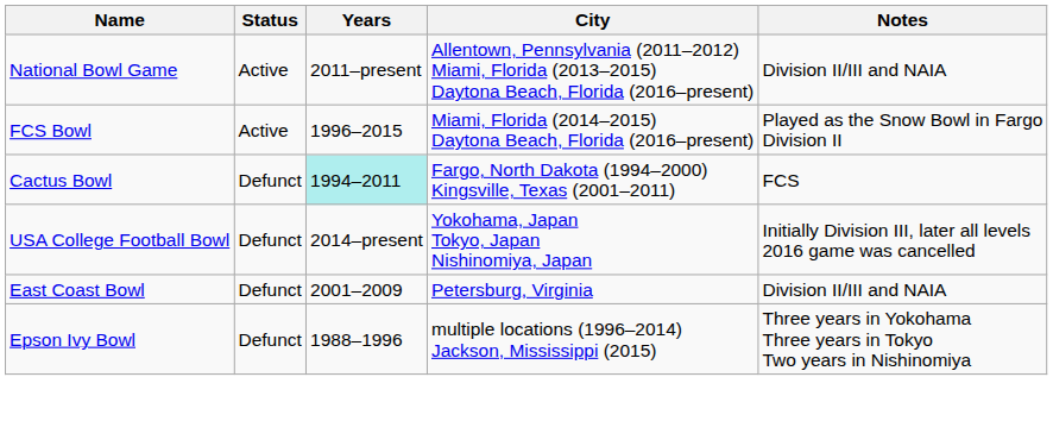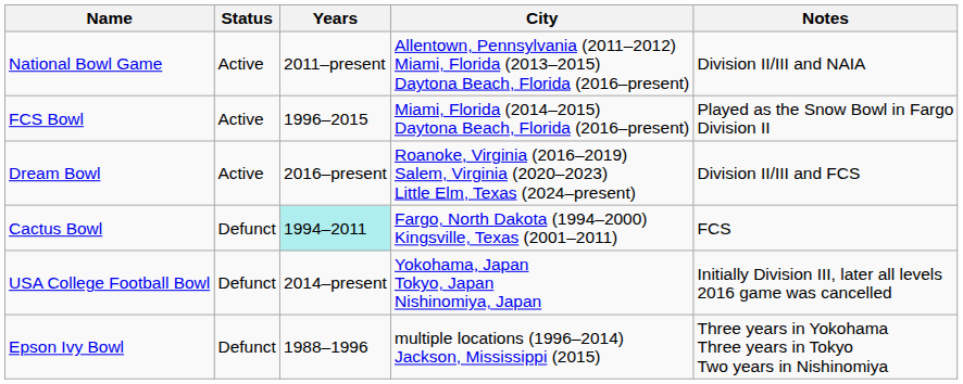 <table class="wikitable sortable sortable" style="font-size:95%">
 <tr>
 <th>Name</th>
 <th>Status</th>
 <th>Years</th>
 <th>City</th>
 <th class="unsortable">Notes</th>
 </tr>
 <tr>
 <td><a href='#'>National Bowl Game</a></td>
 <td>Active</td>
 <td>2011–present</td>
 <td><a href='#'>Allentown, Pennsylvania</a> (2011–2012)<br><a href='#'>Miami, Florida</a> (2013–2015)<br><a href='#'>Daytona Beach, Florida</a> (2016–present)</td>
 <td>Division II/III and NAIA</td>
 </tr>
 <tr>
 <td><a href='#'>FCS Bowl</a></td>
 <td>Active</td>
 <td>1996–2015</td>
 <td><a href='#'>Miami, Florida</a> (2014–2015)<br><a href='#'>Daytona Beach, Florida</a> (2016–present)</td>
 <td>Played as the Snow Bowl in Fargo<br>Division II</td>
 </tr>
 <tr>
+<td><a href='#'>Dream Bowl</a></td>
+<td>Active</td>
+<td>2016–present</td>
+<td><a href='#'>Roanoke, Virginia</a> (2016–2019)<br> <a href='#'>Salem, Virginia</a> (2020–2023)<br><a href='#'>Little Elm, Texas</a> (2024–present)</td>
+<td>Division II/III and FCS</td>
+</tr>
+<tr>
 <td><a href='#'>Cactus Bowl</a></td>
 <td>Defunct</td>
 <td style="background: paleturquoise;">1994–2011</td>
 <td><a href='#'>Fargo, North Dakota</a> (1994–2000)<br><a href='#'>Kingsville, Texas</a> (2001–2011)</td>
 <td>FCS</td>
 </tr>
 <tr>
 <td><a href='#'>USA College Football Bowl</a></td>
 <td>Defunct</td>
 <td>2014–present</td>
 <td><a href='#'>Yokohama, Japan</a><br><a href='#'>Tokyo, Japan</a><br><a href='#'>Nishinomiya, Japan</a></td>
 <td>Initially Division III, later all levels<br>2016 game was cancelled</td>
 </tr>
 <tr>
-<td><a href='#'>East Coast Bowl</a></td>
-<td>Defunct</td>
-<td>2001–2009</td>
-<td><a href='#'>Petersburg, Virginia</a></td>
-<td>Division II/III and NAIA</td>
-</tr>
-<tr>
 <td><a href='#'>Epson Ivy Bowl</a></td>
 <td>Defunct</td>
 <td>1988–1996</td>
 <td>multiple locations (1996–2014)<br><a href='#'>Jackson, Mississippi</a> (2015)</td>
 <td>Three years in Yokohama<br>Three years in Tokyo<br>Two years in Nishinomiya</td>
 </tr>
 </table>
